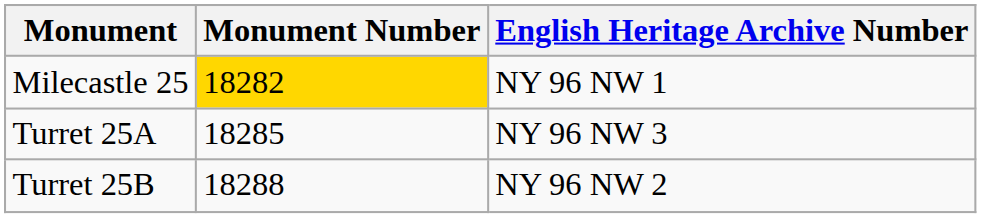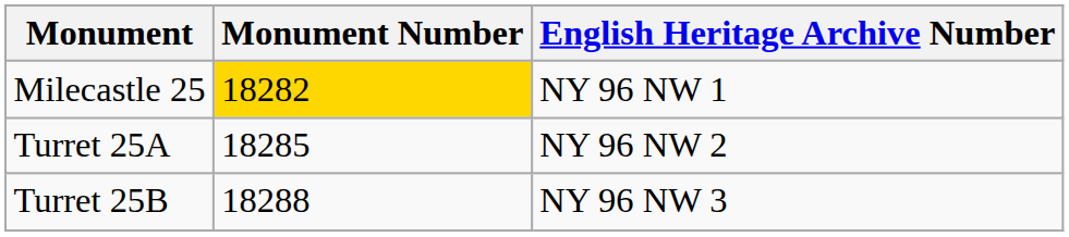 <table class="wikitable">
 <tr>
 <th>Monument</th>
 <th>Monument Number</th>
 <th><a href='#'>English Heritage Archive</a> Number</th>
 </tr>
 <tr>
 <td>Milecastle 25</td>
 <td style="background: gold;">18282</td>
 <td>NY 96 NW 1</td>
 </tr>
 <tr>
 <td>Turret 25A</td>
 <td>18285</td>
-<td>NY 96 NW 3</td>
+<td>NY 96 NW 2</td>
 </tr>
 <tr>
 <td>Turret 25B</td>
 <td>18288</td>
-<td>NY 96 NW 2</td>
+<td>NY 96 NW 3</td>
 </tr>
 </table>
